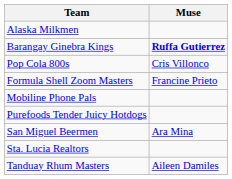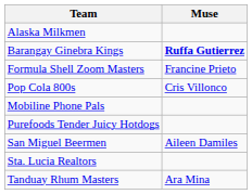 <table class="wikitable sortable sortable">
 <tr>
 <th style= width="45%">Team</th>
 <th style= width="55%">Muse</th>
 </tr>
 <tr>
 <td><a href='#'>Alaska Milkmen</a></td>
 <td></td>
 </tr>
 <tr>
 <td><a href='#'>Barangay Ginebra Kings</a></td>
 <td><strong><a href='#'>Ruffa Gutierrez</a></strong></td>
 </tr>
 <tr>
+<td><a href='#'>Formula Shell Zoom Masters</a></td>
+<td><a href='#'>Francine Prieto</a></td>
+</tr>
+<tr>
 <td><a href='#'>Pop Cola 800s</a></td>
 <td><a href='#'>Cris Villonco</a></td>
-</tr>
-<tr>
-<td><a href='#'>Formula Shell Zoom Masters</a></td>
-<td><a href='#'>Francine Prieto</a></td>
 </tr>
 <tr>
 <td><a href='#'>Mobiline Phone Pals</a></td>
 <td></td>
 </tr>
 <tr>
 <td><a href='#'>Purefoods Tender Juicy Hotdogs</a></td>
 <td></td>
 </tr>
 <tr>
 <td><a href='#'>San Miguel Beermen</a></td>
-<td><a href='#'>Ara Mina</a></td>
+<td><a href='#'>Aileen Damiles</a></td>
 </tr>
 <tr>
 <td><a href='#'>Sta. Lucia Realtors</a></td>
 <td></td>
 </tr>
 <tr>
 <td><a href='#'>Tanduay Rhum Masters</a></td>
-<td><a href='#'>Aileen Damiles</a></td>
+<td><a href='#'>Ara Mina</a></td>
 </tr>
 </table>
